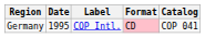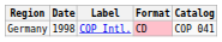 <table class="wikitable">
 <tr>
 <th>Region</th>
 <th>Date</th>
 <th>Label</th>
 <th>Format</th>
 <th>Catalog</th>
 </tr>
 <tr>
 <td>Germany</td>
-<td>1995</td>
+<td>1998</td>
 <td><a href='#'>COP Intl.</a></td>
 <td style="background: pink;">CD</td>
 <td>COP 041</td>
 </tr>
 </table>
